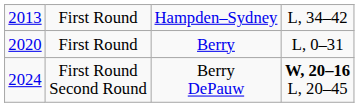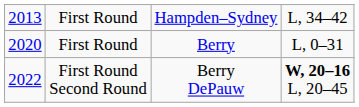 <table class="wikitable" style="text-align: center;">
 <tr align="center">
 <td><a href='#'>2013</a></td>
 <td>First Round</td>
 <td><a href='#'>Hampden–Sydney</a></td>
 <td>L, 34–42</td>
 </tr>
 <tr align="center">
 <td><a href='#'>2020</a></td>
 <td>First Round</td>
 <td><a href='#'>Berry</a></td>
 <td>L, 0–31</td>
 </tr>
 <tr align="center">
-<td><a href='#'>2024</a></td>
+<td><a href='#'>2022</a></td>
 <td>First Round<br>Second Round</td>
 <td>Berry<br><a href='#'>DePauw</a></td>
 <td><strong>W, 20–16</strong><br>L, 20–45</td>
 </tr>
 </table>
